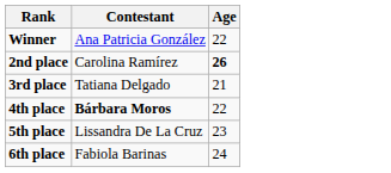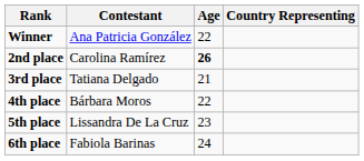 <table class="wikitable">
 <tr>
 <th>Rank</th>
 <th>Contestant</th>
 <th>Age</th>
+<th>Country Representing</th>
 </tr>
 <tr>
 <td><strong>Winner</strong></td>
 <td><a href='#'>Ana Patricia González</a></td>
 <td>22</td>
+<td><strong></strong></td>
 </tr>
 <tr>
 <td><strong>2nd place</strong></td>
 <td>Carolina Ramírez</td>
 <td><strong>26</strong></td>
+<td><strong></strong></td>
 </tr>
 <tr>
 <td><strong>3rd place</strong></td>
 <td>Tatiana Delgado</td>
 <td>21</td>
+<td><strong></strong></td>
 </tr>
 <tr>
 <td><strong>4th place</strong></td>
-<td><strong>Bárbara Moros</strong></td>
+<td>Bárbara Moros</td>
 <td>22</td>
+<td><strong></strong></td>
 </tr>
 <tr>
 <td><strong>5th place</strong></td>
 <td>Lissandra De La Cruz</td>
 <td>23</td>
+<td><strong></strong></td>
 </tr>
 <tr>
 <td><strong>6th place</strong></td>
 <td>Fabiola Barinas</td>
 <td>24</td>
+<td><strong></strong></td>
 </tr>
 </table>
